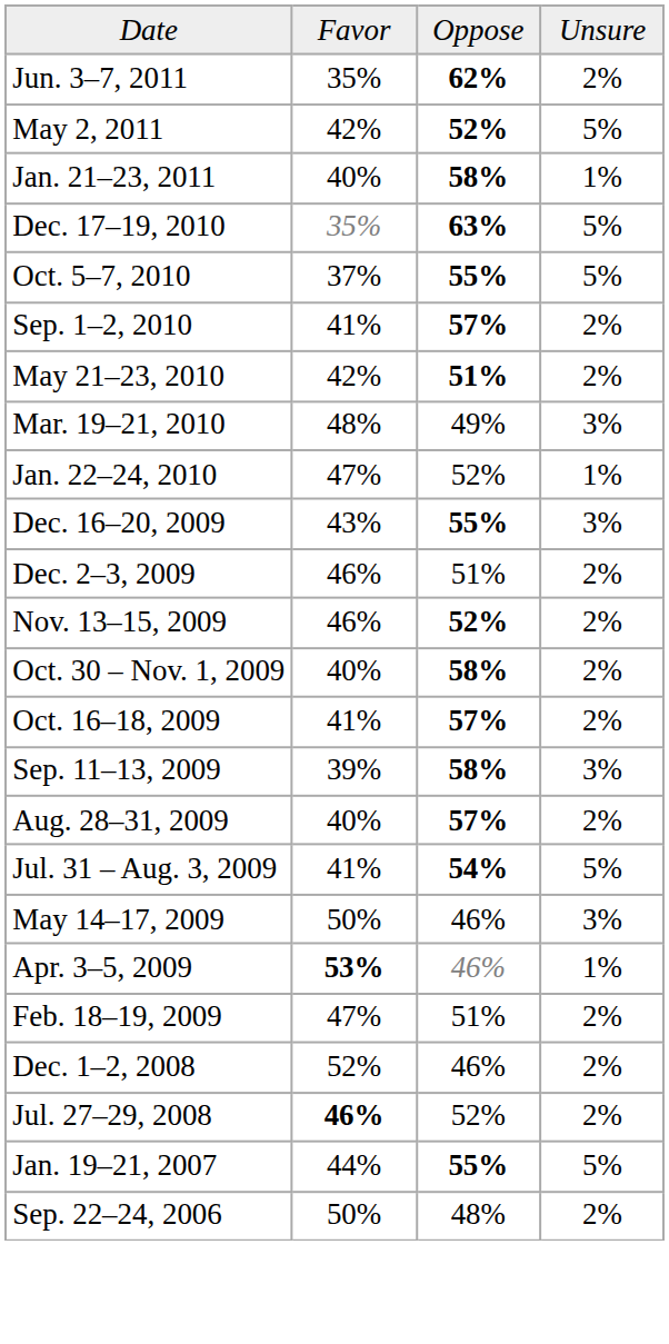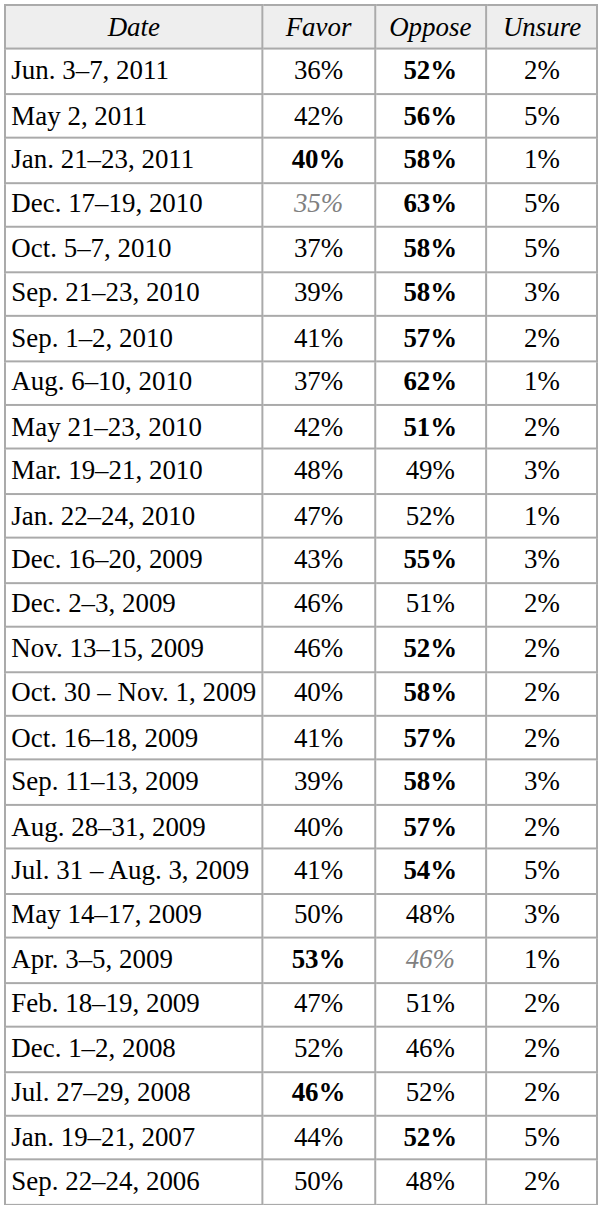 <table class="wikitable" style="background:white; text-align:center; font-size:85%;">
 <tr>
 <td style="background:#eee"><em>Date</em></td>
 <td style="background:#eee; width:50px;"><em>Favor</em></td>
 <td style="background:#eee; width:50px;"><em>Oppose</em></td>
 <td style="width:50px; background:#eee;"><em>Unsure</em></td>
 </tr>
 <tr>
 <td style="text-align:left">Jun. 3–7, 2011</td>
-<td>35%</td>
-<td><strong>62%</strong></td>
+<td>36%</td>
+<td><strong>52%</strong></td>
 <td>2%</td>
 </tr>
 <tr>
 <td style="text-align:left">May 2, 2011</td>
 <td>42%</td>
-<td><strong>52%</strong></td>
+<td><strong>56%</strong></td>
 <td>5%</td>
 </tr>
 <tr>
 <td style="text-align:left">Jan. 21–23, 2011</td>
-<td>40%</td>
+<td><strong>40%</strong></td>
 <td><strong>58%</strong></td>
 <td>1%</td>
 </tr>
 <tr>
 <td style="text-align:left">Dec. 17–19, 2010</td>
 <td style="color:gray"><em>35%</em></td>
 <td><strong>63%</strong></td>
 <td>5%</td>
 </tr>
 <tr>
 <td style="text-align:left">Oct. 5–7, 2010</td>
 <td>37%</td>
-<td><strong>55%</strong></td>
+<td><strong>58%</strong></td>
 <td>5%</td>
+</tr>
+<tr>
+<td style="text-align:left">Sep. 21–23, 2010</td>
+<td>39%</td>
+<td><strong>58%</strong></td>
+<td>3%</td>
 </tr>
 <tr>
 <td style="text-align:left">Sep. 1–2, 2010</td>
 <td>41%</td>
 <td><strong>57%</strong></td>
 <td>2%</td>
+</tr>
+<tr>
+<td style="text-align:left">Aug. 6–10, 2010</td>
+<td>37%</td>
+<td><strong>62%</strong></td>
+<td>1%</td>
 </tr>
 <tr>
 <td style="text-align:left">May 21–23, 2010</td>
 <td>42%</td>
 <td><strong>51%</strong></td>
 <td>2%</td>
 </tr>
 <tr>
 <td style="text-align:left">Mar. 19–21, 2010</td>
 <td>48%</td>
 <td>49%</td>
 <td>3%</td>
 </tr>
 <tr>
 <td style="text-align:left">Jan. 22–24, 2010</td>
 <td>47%</td>
 <td>52%</td>
 <td>1%</td>
 </tr>
 <tr>
 <td style="text-align:left">Dec. 16–20, 2009</td>
 <td>43%</td>
 <td><strong>55%</strong></td>
 <td>3%</td>
 </tr>
 <tr>
 <td style="text-align:left">Dec. 2–3, 2009</td>
 <td>46%</td>
 <td>51%</td>
 <td>2%</td>
 </tr>
 <tr>
 <td style="text-align:left">Nov. 13–15, 2009</td>
 <td>46%</td>
 <td><strong>52%</strong></td>
 <td>2%</td>
 </tr>
 <tr>
 <td style="text-align:left">Oct. 30 – Nov. 1, 2009</td>
 <td>40%</td>
 <td><strong>58%</strong></td>
 <td>2%</td>
 </tr>
 <tr>
 <td style="text-align:left">Oct. 16–18, 2009</td>
 <td>41%</td>
 <td><strong>57%</strong></td>
 <td>2%</td>
 </tr>
 <tr>
 <td style="text-align:left">Sep. 11–13, 2009</td>
 <td>39%</td>
 <td><strong>58%</strong></td>
 <td>3%</td>
 </tr>
 <tr>
 <td style="text-align:left">Aug. 28–31, 2009</td>
 <td>40%</td>
 <td><strong>57%</strong></td>
 <td>2%</td>
 </tr>
 <tr>
 <td style="text-align:left">Jul. 31 – Aug. 3, 2009</td>
 <td>41%</td>
 <td><strong>54%</strong></td>
 <td>5%</td>
 </tr>
 <tr>
 <td style="text-align:left">May 14–17, 2009</td>
 <td>50%</td>
-<td>46%</td>
+<td>48%</td>
 <td>3%</td>
 </tr>
 <tr>
 <td style="text-align:left">Apr. 3–5, 2009</td>
 <td><strong>53%</strong></td>
 <td style="color:gray"><em>46%</em></td>
 <td>1%</td>
 </tr>
 <tr>
 <td style="text-align:left">Feb. 18–19, 2009</td>
 <td>47%</td>
 <td>51%</td>
 <td>2%</td>
 </tr>
 <tr>
 <td style="text-align:left">Dec. 1–2, 2008</td>
 <td>52%</td>
 <td>46%</td>
 <td>2%</td>
 </tr>
 <tr>
 <td style="text-align:left">Jul. 27–29, 2008</td>
 <td><strong>46%</strong></td>
 <td>52%</td>
 <td>2%</td>
 </tr>
 <tr>
 <td style="text-align:left">Jan. 19–21, 2007</td>
 <td>44%</td>
-<td><strong>55%</strong></td>
+<td><strong>52%</strong></td>
 <td>5%</td>
 </tr>
 <tr>
 <td style="text-align:left">Sep. 22–24, 2006</td>
 <td>50%</td>
 <td>48%</td>
 <td>2%</td>
 </tr>
 </table>
